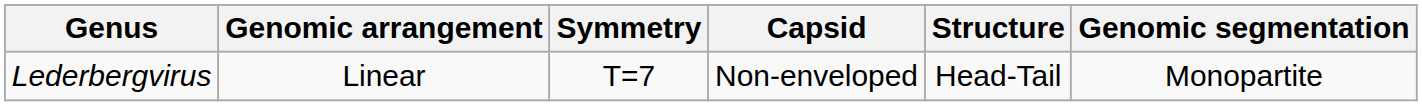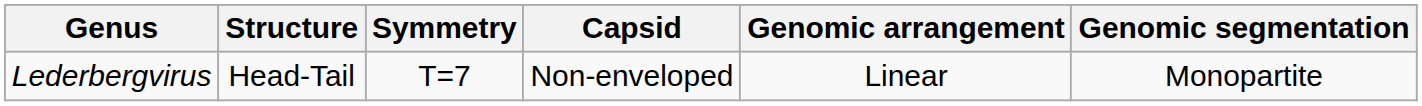 <table class="wikitable sortable" style="text-align:center">
 <tr>
 <th>Genus</th>
-<th>Genomic arrangement</th>
+<th>Structure</th>
 <th>Symmetry</th>
 <th>Capsid</th>
-<th>Structure</th>
+<th>Genomic arrangement</th>
 <th>Genomic segmentation</th>
 </tr>
 <tr>
 <td><em>Lederbergvirus</em></td>
-<td>Linear</td>
+<td>Head-Tail</td>
 <td>T=7</td>
 <td>Non-enveloped</td>
-<td>Head-Tail</td>
+<td>Linear</td>
 <td>Monopartite</td>
 </tr>
 </table>
